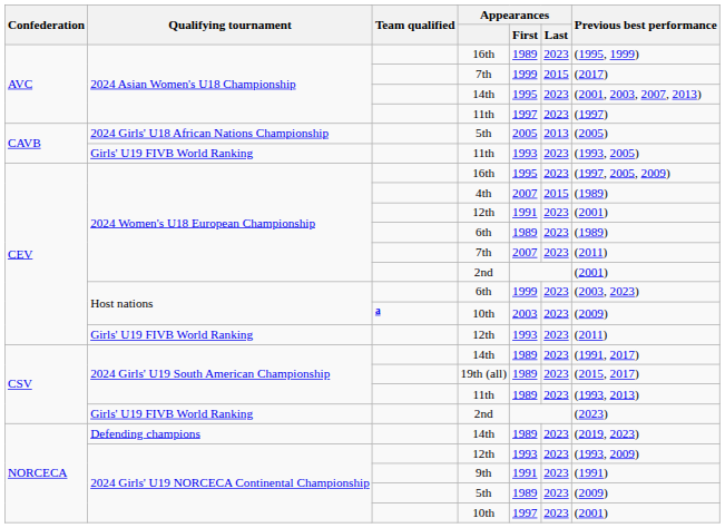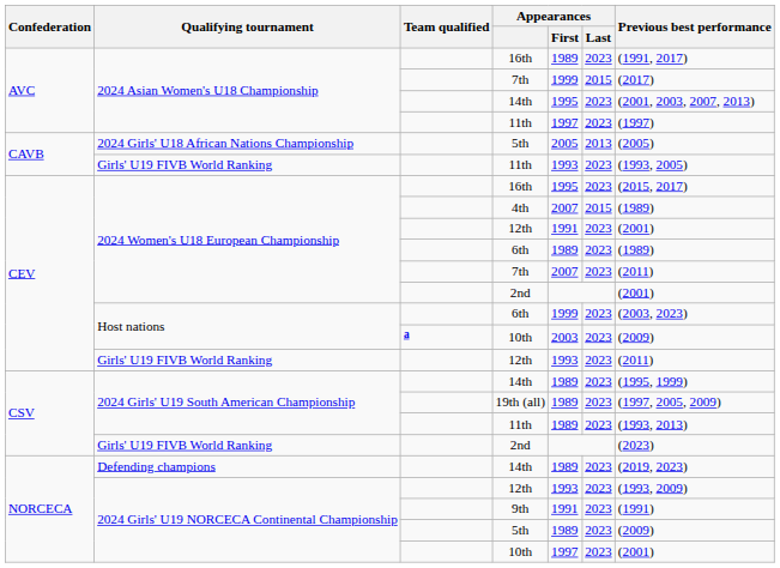 <table class="wikitable">
 <tr>
 <th rowspan=2>Confederation</th>
 <th rowspan=2>Qualifying tournament</th>
 <th rowspan=2>Team qualified</th>
 <th colspan=3 data-sort-type="number">Appearances</th>
 <th rowspan=2>Previous best performance</th>
 </tr>
 <tr>
 <th></th>
 <th>First</th>
 <th>Last</th>
 </tr>
 <tr>
 <td rowspan=4><a href='#'>AVC</a><br></td>
 <td rowspan=4><a href='#'>2024 Asian Women's U18 Championship</a><br></td>
 <td></td>
 <td align=center>16th</td>
 <td><a href='#'>1989</a></td>
 <td><a href='#'>2023</a></td>
-<td> (<a href='#'>1995</a>, <a href='#'>1999</a>)</td>
+<td> (<a href='#'>1991</a>, <a href='#'>2017</a>)</td>
 </tr>
 <tr>
 <td></td>
 <td align=center>7th</td>
 <td><a href='#'>1999</a></td>
 <td><a href='#'>2015</a></td>
 <td> (<a href='#'>2017</a>)</td>
 </tr>
 <tr>
 <td></td>
 <td align=center>14th</td>
 <td><a href='#'>1995</a></td>
 <td><a href='#'>2023</a></td>
 <td> (<a href='#'>2001</a>, <a href='#'>2003</a>, <a href='#'>2007</a>, <a href='#'>2013</a>)</td>
 </tr>
 <tr>
 <td></td>
 <td align=center>11th</td>
 <td><a href='#'>1997</a></td>
 <td><a href='#'>2023</a></td>
 <td> (<a href='#'>1997</a>)</td>
 </tr>
 <tr>
 <td rowspan=2><a href='#'>CAVB</a><br></td>
 <td><a href='#'>2024 Girls' U18 African Nations Championship</a><br></td>
 <td></td>
 <td align=center>5th</td>
 <td><a href='#'>2005</a></td>
 <td><a href='#'>2013</a></td>
 <td> (<a href='#'>2005</a>)</td>
 </tr>
 <tr>
 <td><a href='#'>Girls' U19 FIVB World Ranking</a></td>
 <td></td>
 <td align=center>11th</td>
 <td><a href='#'>1993</a></td>
 <td><a href='#'>2023</a></td>
 <td> (<a href='#'>1993</a>, <a href='#'>2005</a>)</td>
 </tr>
 <tr>
 <td rowspan=9><a href='#'>CEV</a><br></td>
 <td rowspan=6><a href='#'>2024 Women's U18 European Championship</a><br></td>
 <td></td>
 <td align=center>16th</td>
 <td><a href='#'>1995</a></td>
 <td><a href='#'>2023</a></td>
-<td> (<a href='#'>1997</a>, <a href='#'>2005</a>, <a href='#'>2009</a>)</td>
+<td> (<a href='#'>2015</a>, <a href='#'>2017</a>)</td>
 </tr>
 <tr>
 <td></td>
 <td align=center>4th</td>
 <td><a href='#'>2007</a></td>
 <td><a href='#'>2015</a></td>
 <td> (<a href='#'>1989</a>)</td>
 </tr>
 <tr>
 <td></td>
 <td align=center>12th</td>
 <td><a href='#'>1991</a></td>
 <td><a href='#'>2023</a></td>
 <td> (<a href='#'>2001</a>)</td>
 </tr>
 <tr>
 <td></td>
 <td align=center>6th</td>
 <td><a href='#'>1989</a></td>
 <td><a href='#'>2023</a></td>
 <td> (<a href='#'>1989</a>)</td>
 </tr>
 <tr>
 <td></td>
 <td align=center>7th</td>
 <td><a href='#'>2007</a></td>
 <td><a href='#'>2023</a></td>
 <td> (<a href='#'>2011</a>)</td>
 </tr>
 <tr>
 <td></td>
 <td align=center>2nd</td>
 <td colspan=2></td>
 <td> (<a href='#'>2001</a>)</td>
 </tr>
 <tr>
 <td rowspan=2>Host nations</td>
 <td></td>
 <td align=center>6th</td>
 <td><a href='#'>1999</a></td>
 <td><a href='#'>2023</a></td>
 <td> (<a href='#'>2003</a>, <a href='#'>2023</a>)</td>
 </tr>
 <tr>
 <td><sup><strong><a href='#'>a</a></strong></sup></td>
 <td align=center>10th</td>
 <td><a href='#'>2003</a></td>
 <td><a href='#'>2023</a></td>
 <td> (<a href='#'>2009</a>)</td>
 </tr>
 <tr>
 <td><a href='#'>Girls' U19 FIVB World Ranking</a></td>
 <td></td>
 <td align=center>12th</td>
 <td><a href='#'>1993</a></td>
 <td><a href='#'>2023</a></td>
 <td> (<a href='#'>2011</a>)</td>
 </tr>
 <tr>
 <td rowspan=4><a href='#'>CSV</a><br></td>
 <td rowspan=3><a href='#'>2024 Girls' U19 South American Championship</a><br></td>
 <td></td>
 <td align=center>14th</td>
 <td><a href='#'>1989</a></td>
 <td><a href='#'>2023</a></td>
-<td> (<a href='#'>1991</a>, <a href='#'>2017</a>)</td>
+<td> (<a href='#'>1995</a>, <a href='#'>1999</a>)</td>
 </tr>
 <tr>
 <td></td>
 <td align=center>19th (all)</td>
 <td><a href='#'>1989</a></td>
 <td><a href='#'>2023</a></td>
-<td> (<a href='#'>2015</a>, <a href='#'>2017</a>)</td>
+<td> (<a href='#'>1997</a>, <a href='#'>2005</a>, <a href='#'>2009</a>)</td>
 </tr>
 <tr>
 <td></td>
 <td align=center>11th</td>
 <td><a href='#'>1989</a></td>
 <td><a href='#'>2023</a></td>
 <td> (<a href='#'>1993</a>, <a href='#'>2013</a>)</td>
 </tr>
 <tr>
 <td><a href='#'>Girls' U19 FIVB World Ranking</a></td>
 <td></td>
 <td align=center>2nd</td>
 <td colspan=2></td>
 <td> (<a href='#'>2023</a>)</td>
 </tr>
 <tr>
 <td rowspan=5><a href='#'>NORCECA</a><br></td>
 <td><a href='#'>Defending champions</a></td>
 <td></td>
 <td align=center>14th</td>
 <td><a href='#'>1989</a></td>
 <td><a href='#'>2023</a></td>
 <td> (<a href='#'>2019</a>, <a href='#'>2023</a>)</td>
 </tr>
 <tr>
 <td rowspan=4><a href='#'>2024 Girls' U19 NORCECA Continental Championship</a><br></td>
 <td></td>
 <td align=center>12th</td>
 <td><a href='#'>1993</a></td>
 <td><a href='#'>2023</a></td>
 <td> (<a href='#'>1993</a>, <a href='#'>2009</a>)</td>
 </tr>
 <tr>
 <td></td>
 <td align=center>9th</td>
 <td><a href='#'>1991</a></td>
 <td><a href='#'>2023</a></td>
 <td> (<a href='#'>1991</a>)</td>
 </tr>
 <tr>
 <td></td>
 <td align=center>5th</td>
 <td><a href='#'>1989</a></td>
 <td><a href='#'>2023</a></td>
 <td> (<a href='#'>2009</a>)</td>
 </tr>
 <tr>
 <td></td>
 <td align=center>10th</td>
 <td><a href='#'>1997</a></td>
 <td><a href='#'>2023</a></td>
 <td> (<a href='#'>2001</a>)</td>
 </tr>
 </table>
